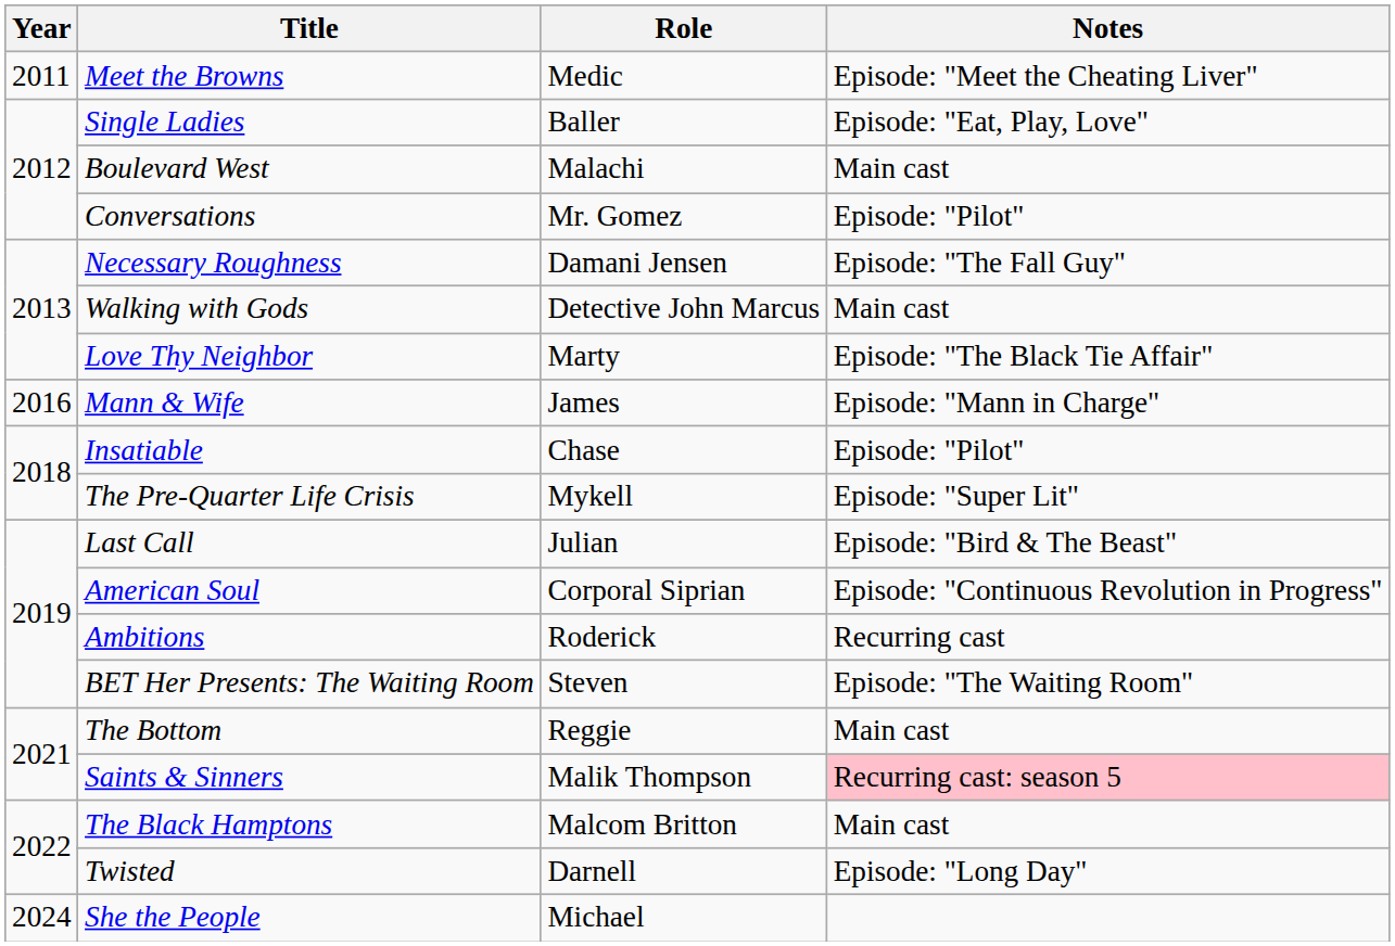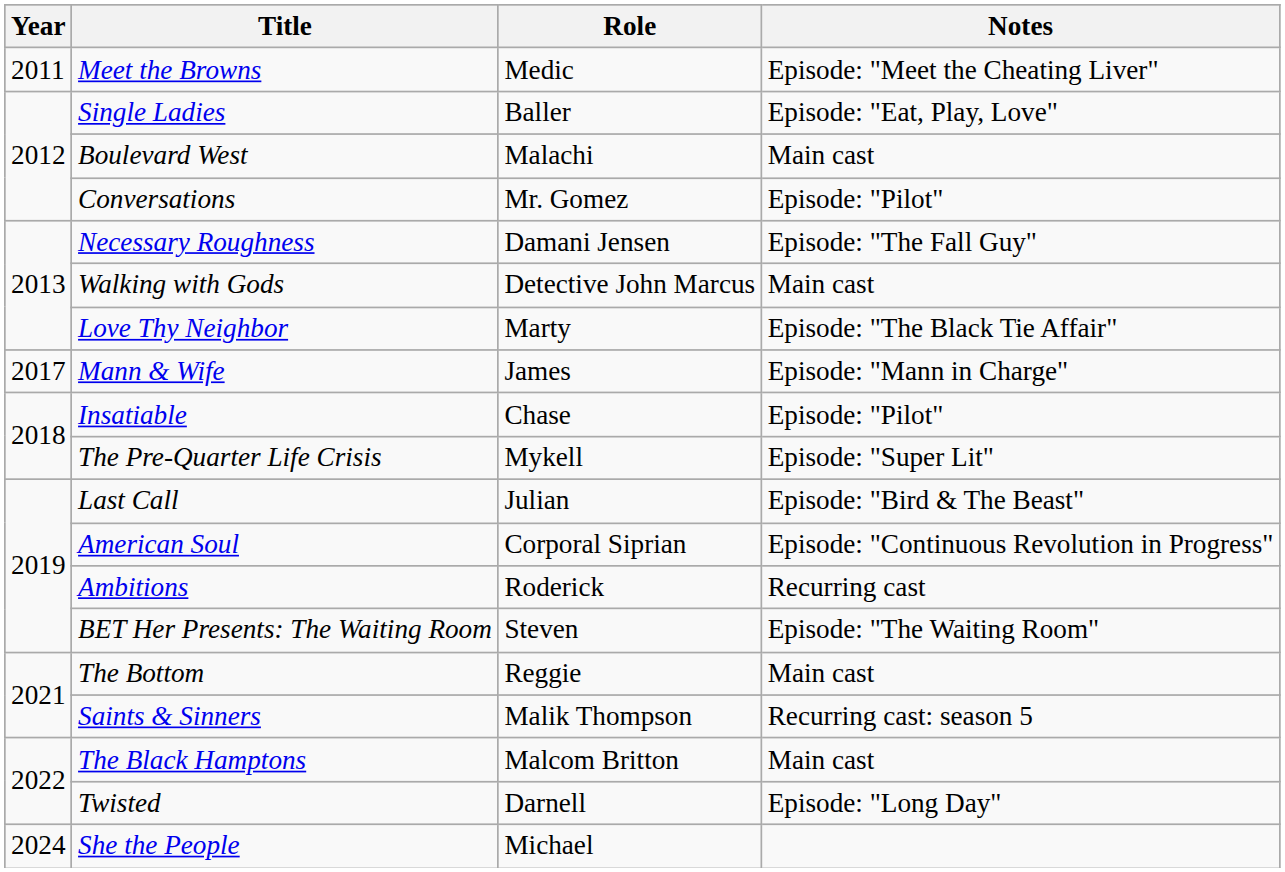 <table class="wikitable sortable">
 <tr>
 <th>Year</th>
 <th>Title</th>
 <th>Role</th>
 <th>Notes</th>
 </tr>
 <tr>
 <td>2011</td>
 <td><em><a href='#'>Meet the Browns</a></em></td>
 <td>Medic</td>
 <td>Episode: "Meet the Cheating Liver"</td>
 </tr>
 <tr>
 <td rowspan=3>2012</td>
 <td><em><a href='#'>Single Ladies</a></em></td>
 <td>Baller</td>
 <td>Episode: "Eat, Play, Love"</td>
 </tr>
 <tr>
 <td><em>Boulevard West</em></td>
 <td>Malachi</td>
 <td>Main cast</td>
 </tr>
 <tr>
 <td><em>Conversations</em></td>
 <td>Mr. Gomez</td>
 <td>Episode: "Pilot"</td>
 </tr>
 <tr>
 <td rowspan=3>2013</td>
 <td><em><a href='#'>Necessary Roughness</a></em></td>
 <td>Damani Jensen</td>
 <td>Episode: "The Fall Guy"</td>
 </tr>
 <tr>
 <td><em>Walking with Gods</em></td>
 <td>Detective John Marcus</td>
 <td>Main cast</td>
 </tr>
 <tr>
 <td><em><a href='#'>Love Thy Neighbor</a></em></td>
 <td>Marty</td>
 <td>Episode: "The Black Tie Affair"</td>
 </tr>
 <tr>
-<td>2016</td>
+<td>2017</td>
 <td><em><a href='#'>Mann & Wife</a></em></td>
 <td>James</td>
 <td>Episode: "Mann in Charge"</td>
 </tr>
 <tr>
 <td rowspan=2>2018</td>
 <td><em><a href='#'>Insatiable</a></em></td>
 <td>Chase</td>
 <td>Episode: "Pilot"</td>
 </tr>
 <tr>
 <td><em>The Pre-Quarter Life Crisis</em></td>
 <td>Mykell</td>
 <td>Episode: "Super Lit"</td>
 </tr>
 <tr>
 <td rowspan=4>2019</td>
 <td><em>Last Call</em></td>
 <td>Julian</td>
 <td>Episode: "Bird & The Beast"</td>
 </tr>
 <tr>
 <td><em><a href='#'>American Soul</a></em></td>
 <td>Corporal Siprian</td>
 <td>Episode: "Continuous Revolution in Progress"</td>
 </tr>
 <tr>
 <td><em><a href='#'>Ambitions</a></em></td>
 <td>Roderick</td>
 <td>Recurring cast</td>
 </tr>
 <tr>
 <td><em>BET Her Presents: The Waiting Room</em></td>
 <td>Steven</td>
 <td>Episode: "The Waiting Room"</td>
 </tr>
 <tr>
 <td rowspan=2>2021</td>
 <td><em>The Bottom</em></td>
 <td>Reggie</td>
 <td>Main cast</td>
 </tr>
 <tr>
 <td><em><a href='#'>Saints & Sinners</a></em></td>
 <td>Malik Thompson</td>
-<td style="background: pink;">Recurring cast: season 5</td>
+<td>Recurring cast: season 5</td>
 </tr>
 <tr>
 <td rowspan=2>2022</td>
 <td><em><a href='#'>The Black Hamptons</a></em></td>
 <td>Malcom Britton</td>
 <td>Main cast</td>
 </tr>
 <tr>
 <td><em>Twisted</em></td>
 <td>Darnell</td>
 <td>Episode: "Long Day"</td>
 </tr>
 <tr>
 <td>2024</td>
 <td><em><a href='#'>She the People</a></em></td>
 <td>Michael</td>
 <td></td>
 </tr>
 </table>
